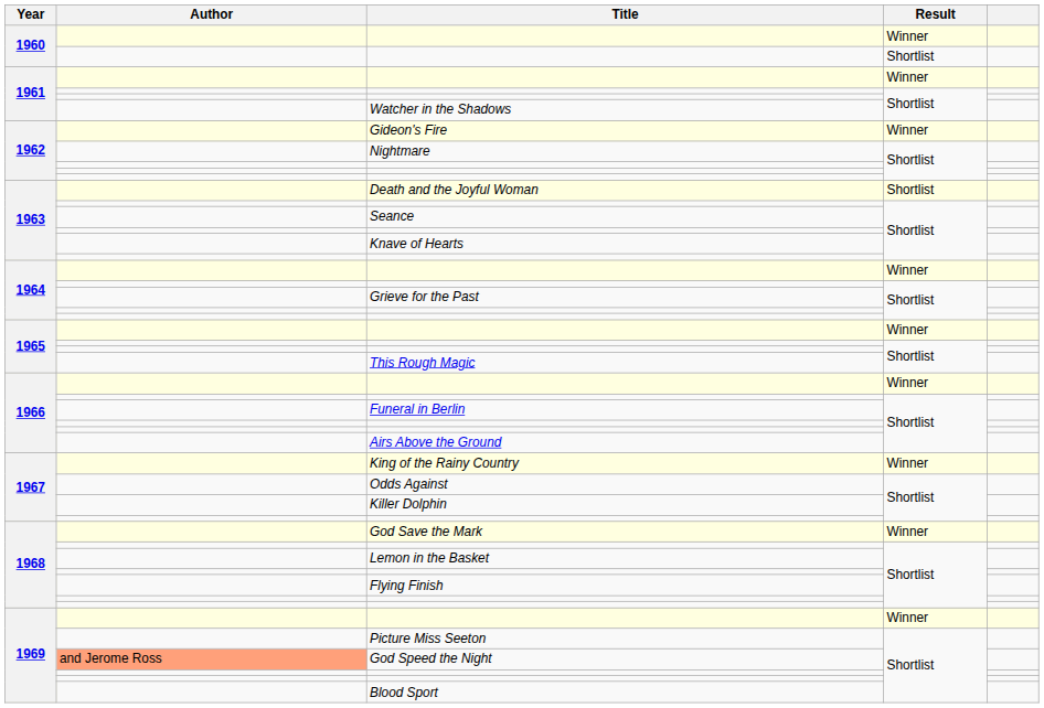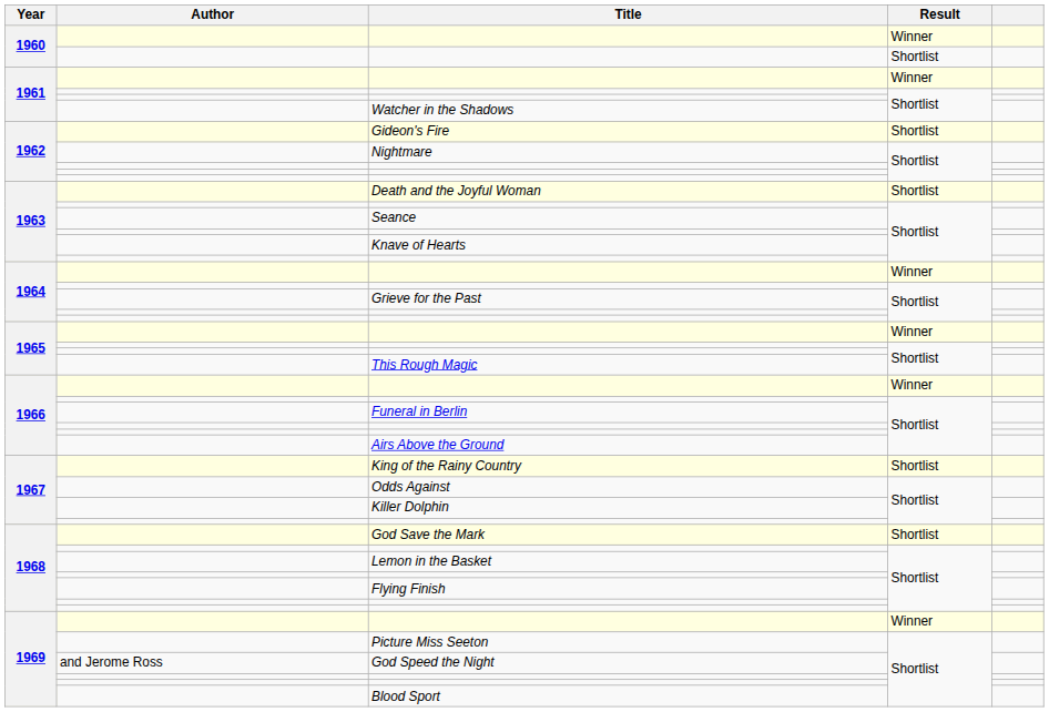 <table class="wikitable sortable mw-collapsible" style="width:80%">
 <tr>
 <th scope="col" width="5%">Year</th>
 <th scope="col" width="30%">Author</th>
 <th scope="col" width="50%">Title</th>
 <th scope="col" width="10%">Result</th>
 <th scope="col" width="5%"></th>
 </tr>
 <tr style="background:lightyellow;">
 <th rowspan="2"><a href='#'>1960</a></th>
 <td></td>
 <td></td>
 <td>Winner</td>
 <td></td>
 </tr>
 <tr>
 <td></td>
 <td></td>
 <td>Shortlist</td>
 <td></td>
 </tr>
 <tr style="background:lightyellow;">
 <th rowspan="4"><a href='#'>1961</a></th>
 <td></td>
 <td></td>
 <td>Winner</td>
 <td></td>
 </tr>
 <tr>
 <td></td>
 <td></td>
 <td rowspan="3">Shortlist</td>
 <td></td>
 </tr>
 <tr>
 <td></td>
 <td></td>
 <td></td>
 </tr>
 <tr>
 <td></td>
 <td><em>Watcher in the Shadows</em></td>
 <td></td>
 </tr>
 <tr style="background:lightyellow;">
 <th rowspan="5"><a href='#'>1962</a></th>
 <td></td>
 <td><em>Gideon's Fire</em></td>
-<td>Winner</td>
+<td>Shortlist</td>
 <td></td>
 </tr>
 <tr>
 <td></td>
 <td><em>Nightmare</em></td>
 <td rowspan="4">Shortlist</td>
 <td></td>
 </tr>
 <tr>
 <td></td>
 <td></td>
 <td></td>
 </tr>
 <tr>
 <td></td>
 <td></td>
 <td></td>
 </tr>
 <tr>
 <td></td>
 <td></td>
 <td></td>
 </tr>
 <tr style="background:lightyellow;">
 <th rowspan="6"><a href='#'>1963</a></th>
 <td></td>
 <td><em>Death and the Joyful Woman</em></td>
 <td>Shortlist</td>
 <td></td>
 </tr>
 <tr>
 <td></td>
 <td></td>
 <td rowspan="5">Shortlist</td>
 <td></td>
 </tr>
 <tr>
 <td></td>
 <td><em>Seance</em></td>
 <td></td>
 </tr>
 <tr>
 <td></td>
 <td></td>
 <td></td>
 </tr>
 <tr>
 <td></td>
 <td><em>Knave of Hearts</em></td>
 <td></td>
 </tr>
 <tr>
 <td></td>
 <td></td>
 <td></td>
 </tr>
 <tr style="background:lightyellow;">
 <th rowspan="5"><a href='#'>1964</a></th>
 <td></td>
 <td></td>
 <td>Winner</td>
 <td></td>
 </tr>
 <tr>
 <td></td>
 <td></td>
 <td rowspan="4">Shortlist</td>
 <td></td>
 </tr>
 <tr>
 <td></td>
 <td><em>Grieve for the Past</em></td>
 <td></td>
 </tr>
 <tr>
 <td></td>
 <td></td>
 <td></td>
 </tr>
 <tr>
 <td></td>
 <td></td>
 <td></td>
 </tr>
 <tr style="background:lightyellow;">
 <th rowspan="4"><a href='#'>1965</a></th>
 <td></td>
 <td></td>
 <td>Winner</td>
 <td></td>
 </tr>
 <tr>
 <td></td>
 <td></td>
 <td rowspan="3">Shortlist</td>
 <td></td>
 </tr>
 <tr>
 <td></td>
 <td></td>
 <td></td>
 </tr>
 <tr>
 <td></td>
 <td><em><a href='#'>This Rough Magic</a></em></td>
 <td></td>
 </tr>
 <tr style="background:lightyellow;">
 <th rowspan="6"><a href='#'>1966</a></th>
 <td></td>
 <td></td>
 <td>Winner</td>
 <td></td>
 </tr>
 <tr>
 <td></td>
 <td></td>
 <td rowspan="5">Shortlist</td>
 <td></td>
 </tr>
 <tr>
 <td></td>
 <td><em><a href='#'>Funeral in Berlin</a></em></td>
 <td></td>
 </tr>
 <tr>
 <td></td>
 <td></td>
 <td></td>
 </tr>
 <tr>
 <td></td>
 <td></td>
 <td></td>
 </tr>
 <tr>
 <td></td>
 <td><em><a href='#'>Airs Above the Ground</a></em></td>
 <td></td>
 </tr>
 <tr style="background:lightyellow;">
 <th rowspan="4"><a href='#'>1967</a></th>
 <td></td>
 <td><em>King of the Rainy Country</em></td>
-<td>Winner</td>
+<td>Shortlist</td>
 <td></td>
 </tr>
 <tr>
 <td></td>
 <td><em>Odds Against</em></td>
 <td rowspan="3">Shortlist</td>
 <td></td>
 </tr>
 <tr>
 <td></td>
 <td><em>Killer Dolphin</em></td>
 <td></td>
 </tr>
 <tr>
 <td></td>
 <td></td>
 <td></td>
 </tr>
 <tr style="background:lightyellow;">
 <th rowspan="7"><a href='#'>1968</a></th>
 <td></td>
 <td><em>God Save the Mark</em></td>
-<td>Winner</td>
+<td>Shortlist</td>
 <td></td>
 </tr>
 <tr>
 <td></td>
 <td></td>
 <td rowspan="6">Shortlist</td>
 <td></td>
 </tr>
 <tr>
 <td></td>
 <td><em>Lemon in the Basket</em></td>
 <td></td>
 </tr>
 <tr>
 <td></td>
 <td></td>
 <td></td>
 </tr>
 <tr>
 <td></td>
 <td><em>Flying Finish</em></td>
 <td></td>
 </tr>
 <tr>
 <td></td>
 <td></td>
 <td></td>
 </tr>
 <tr>
 <td></td>
 <td></td>
 <td></td>
 </tr>
 <tr style="background:lightyellow;">
 <th rowspan="6"><a href='#'>1969</a></th>
 <td></td>
 <td></td>
 <td>Winner</td>
 <td></td>
 </tr>
 <tr>
 <td></td>
 <td><em>Picture Miss Seeton</em></td>
 <td rowspan="5">Shortlist</td>
 <td></td>
 </tr>
 <tr>
-<td style="background: lightsalmon;"> and Jerome Ross</td>
+<td> and Jerome Ross</td>
 <td><em>God Speed the Night</em></td>
 <td></td>
 </tr>
 <tr>
 <td></td>
 <td></td>
 <td></td>
 </tr>
 <tr>
 <td></td>
 <td></td>
 <td></td>
 </tr>
 <tr>
 <td></td>
 <td><em>Blood Sport</em></td>
 <td></td>
 </tr>
 </table>
